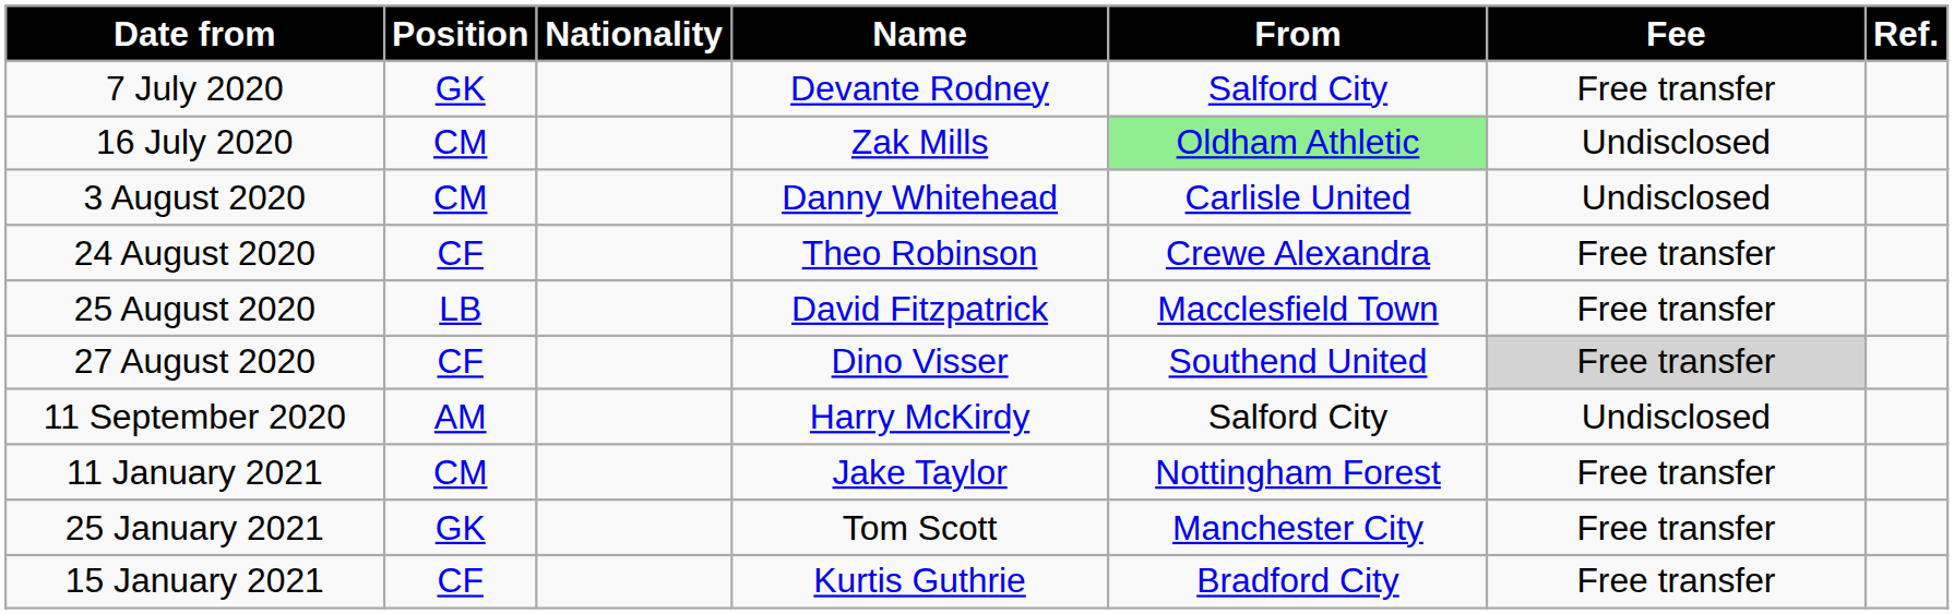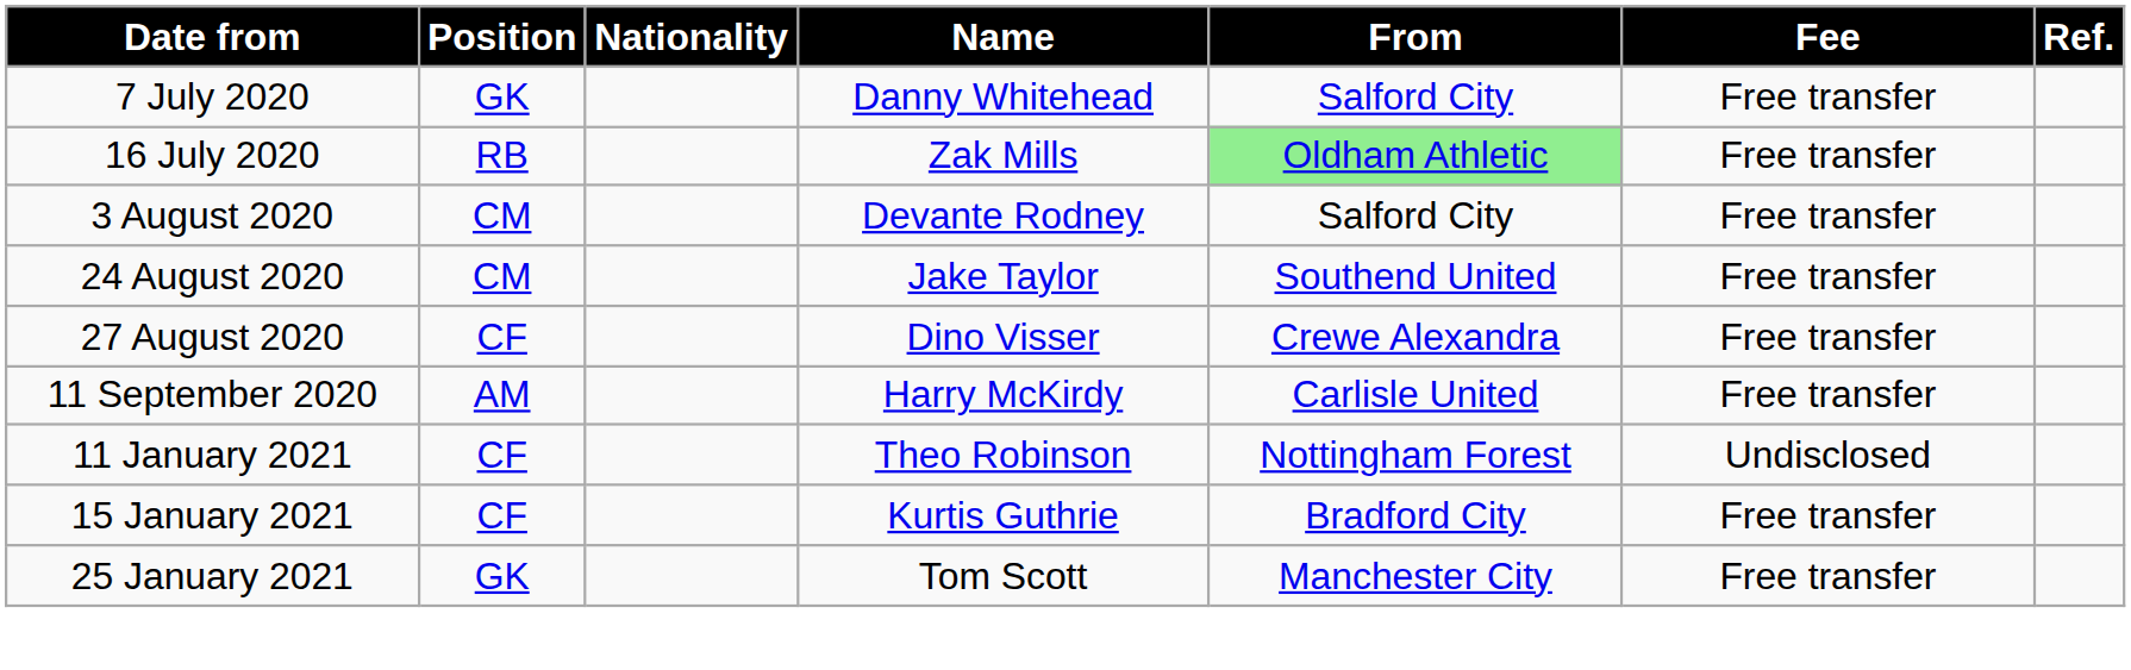 <table class="wikitable"  style="text-align:center; font-size:90%; ">
 <tr>
 <th style="background:#000000; color:#FFFFFF; width:150px;">Date from</th>
 <th style="background:#000000; color:#FFFFFF; width:50px;">Position</th>
 <th style="background:#000000; color:#FFFFFF; width:50px;">Nationality</th>
 <th style="background:#000000; color:#FFFFFF; width:150px;">Name</th>
 <th style="background:#000000; color:#FFFFFF; width:150px;">From</th>
 <th style="background:#000000; color:#FFFFFF; width:150px;">Fee</th>
 <th style="background:#000000; color:#FFFFFF; width:25px;">Ref.</th>
 </tr>
 <tr>
 <td>7 July 2020</td>
 <td><a href='#'>GK</a></td>
 <td></td>
-<td><a href='#'>Devante Rodney</a></td>
+<td><a href='#'>Danny Whitehead</a></td>
 <td><a href='#'>Salford City</a></td>
 <td>Free transfer</td>
 <td></td>
 </tr>
 <tr>
 <td>16 July 2020</td>
-<td><a href='#'>CM</a></td>
+<td><a href='#'>RB</a></td>
 <td></td>
 <td><a href='#'>Zak Mills</a></td>
 <td style="background: lightgreen;"><a href='#'>Oldham Athletic</a></td>
-<td>Undisclosed</td>
+<td>Free transfer</td>
 <td></td>
 </tr>
 <tr>
 <td>3 August 2020</td>
 <td><a href='#'>CM</a></td>
 <td></td>
-<td><a href='#'>Danny Whitehead</a></td>
-<td><a href='#'>Carlisle United</a></td>
-<td>Undisclosed</td>
+<td><a href='#'>Devante Rodney</a></td>
+<td>Salford City</td>
+<td>Free transfer</td>
 <td></td>
 </tr>
 <tr>
 <td>24 August 2020</td>
-<td><a href='#'>CF</a></td>
+<td><a href='#'>CM</a></td>
 <td></td>
-<td><a href='#'>Theo Robinson</a></td>
-<td><a href='#'>Crewe Alexandra</a></td>
-<td>Free transfer</td>
-<td></td>
-</tr>
-<tr>
-<td>25 August 2020</td>
-<td><a href='#'>LB</a></td>
-<td></td>
-<td><a href='#'>David Fitzpatrick</a></td>
-<td><a href='#'>Macclesfield Town</a></td>
+<td><a href='#'>Jake Taylor</a></td>
+<td><a href='#'>Southend United</a></td>
 <td>Free transfer</td>
 <td></td>
 </tr>
 <tr>
 <td>27 August 2020</td>
 <td><a href='#'>CF</a></td>
 <td></td>
 <td><a href='#'>Dino Visser</a></td>
-<td><a href='#'>Southend United</a></td>
-<td style="background: lightgrey;">Free transfer</td>
+<td><a href='#'>Crewe Alexandra</a></td>
+<td>Free transfer</td>
 <td></td>
 </tr>
 <tr>
 <td>11 September 2020</td>
 <td><a href='#'>AM</a></td>
 <td></td>
 <td><a href='#'>Harry McKirdy</a></td>
-<td>Salford City</td>
+<td><a href='#'>Carlisle United</a></td>
+<td>Free transfer</td>
+<td></td>
+</tr>
+<tr>
+<td>11 January 2021</td>
+<td><a href='#'>CF</a></td>
+<td></td>
+<td><a href='#'>Theo Robinson</a></td>
+<td><a href='#'>Nottingham Forest</a></td>
 <td>Undisclosed</td>
 <td></td>
 </tr>
 <tr>
-<td>11 January 2021</td>
-<td><a href='#'>CM</a></td>
+<td>15 January 2021</td>
+<td><a href='#'>CF</a></td>
 <td></td>
-<td><a href='#'>Jake Taylor</a></td>
-<td><a href='#'>Nottingham Forest</a></td>
+<td><a href='#'>Kurtis Guthrie</a></td>
+<td><a href='#'>Bradford City</a></td>
 <td>Free transfer</td>
 <td></td>
 </tr>
 <tr>
 <td>25 January 2021</td>
 <td><a href='#'>GK</a></td>
 <td></td>
 <td>Tom Scott</td>
 <td><a href='#'>Manchester City</a></td>
 <td>Free transfer</td>
 <td></td>
 </tr>
-<tr>
-<td>15 January 2021</td>
-<td><a href='#'>CF</a></td>
-<td></td>
-<td><a href='#'>Kurtis Guthrie</a></td>
-<td><a href='#'>Bradford City</a></td>
-<td>Free transfer</td>
-<td></td>
-</tr>
 </table>
